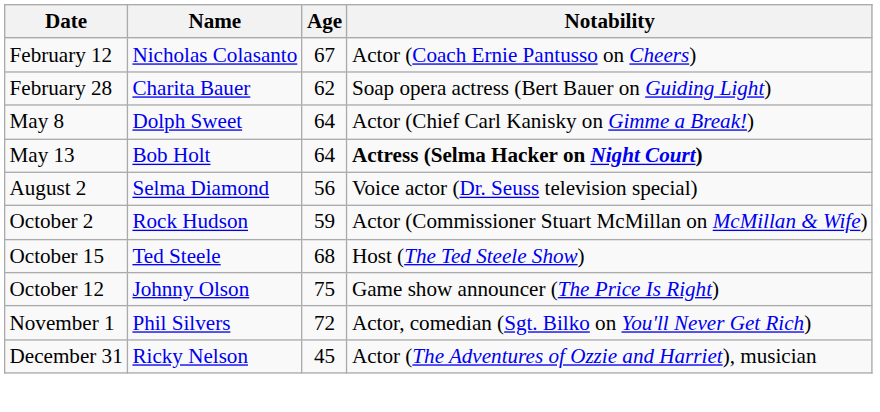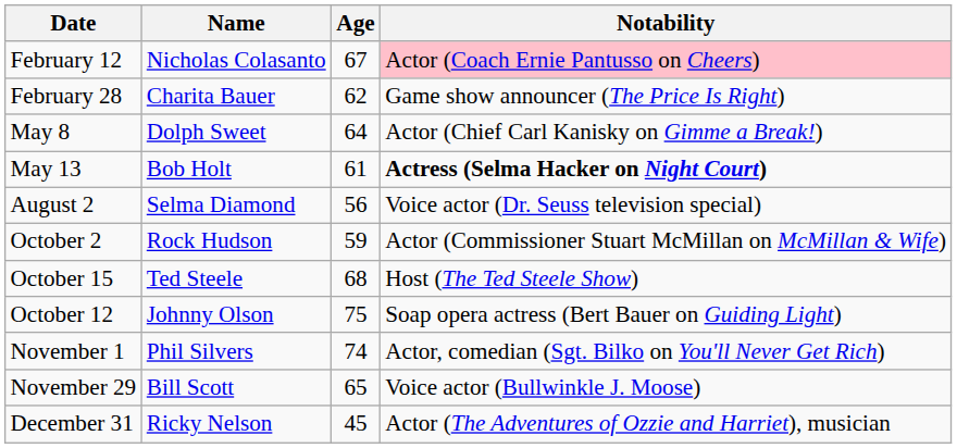 <table class="wikitable sortable">
 <tr style="background:#e0e0e0;">
 <th>Date</th>
 <th>Name</th>
 <th>Age</th>
 <th class="unsortable">Notability</th>
 </tr>
 <tr>
 <td>February 12</td>
 <td><a href='#'>Nicholas Colasanto</a></td>
 <td style="text-align:center;">67</td>
-<td>Actor (<a href='#'>Coach Ernie Pantusso</a> on <em><a href='#'>Cheers</a></em>)</td>
+<td style="background: pink;">Actor (<a href='#'>Coach Ernie Pantusso</a> on <em><a href='#'>Cheers</a></em>)</td>
 </tr>
 <tr>
 <td>February 28</td>
 <td><a href='#'>Charita Bauer</a></td>
 <td style="text-align:center;">62</td>
-<td>Soap opera actress (Bert Bauer on <em><a href='#'>Guiding Light</a></em>)</td>
+<td>Game show announcer (<em><a href='#'>The Price Is Right</a></em>)</td>
 </tr>
 <tr>
 <td>May 8</td>
 <td><a href='#'>Dolph Sweet</a></td>
 <td style="text-align:center;">64</td>
 <td>Actor (Chief Carl Kanisky on <em><a href='#'>Gimme a Break!</a></em>)</td>
 </tr>
 <tr>
 <td>May 13</td>
 <td><a href='#'>Bob Holt</a></td>
-<td style="text-align:center;">64</td>
+<td style="text-align:center;">61</td>
 <td><strong>Actress (Selma Hacker on <em><a href='#'>Night Court</a></em>)</strong></td>
 </tr>
 <tr>
 <td>August 2</td>
 <td><a href='#'>Selma Diamond</a></td>
 <td style="text-align:center;">56</td>
 <td>Voice actor (<a href='#'>Dr. Seuss</a> television special)</td>
 </tr>
 <tr>
 <td>October 2</td>
 <td><a href='#'>Rock Hudson</a></td>
 <td style="text-align:center;">59</td>
 <td>Actor (Commissioner Stuart McMillan on <em><a href='#'>McMillan & Wife</a></em>)</td>
 </tr>
 <tr>
 <td>October 15</td>
 <td><a href='#'>Ted Steele</a></td>
 <td style="text-align:center;">68</td>
 <td>Host (<em><a href='#'>The Ted Steele Show</a></em>)</td>
 </tr>
 <tr>
 <td>October 12</td>
 <td><a href='#'>Johnny Olson</a></td>
 <td style="text-align:center;">75</td>
-<td>Game show announcer (<em><a href='#'>The Price Is Right</a></em>)</td>
+<td>Soap opera actress (Bert Bauer on <em><a href='#'>Guiding Light</a></em>)</td>
 </tr>
 <tr>
 <td>November 1</td>
 <td><a href='#'>Phil Silvers</a></td>
-<td style="text-align:center;">72</td>
+<td style="text-align:center;">74</td>
 <td>Actor, comedian (<a href='#'>Sgt. Bilko</a> on <em><a href='#'>You'll Never Get Rich</a></em>)</td>
+</tr>
+<tr>
+<td>November 29</td>
+<td><a href='#'>Bill Scott</a></td>
+<td style="text-align:center;">65</td>
+<td>Voice actor (<a href='#'>Bullwinkle J. Moose</a>)</td>
 </tr>
 <tr>
 <td>December 31</td>
 <td><a href='#'>Ricky Nelson</a></td>
 <td style="text-align:center;">45</td>
 <td>Actor (<em><a href='#'>The Adventures of Ozzie and Harriet</a></em>), musician</td>
 </tr>
 </table>
